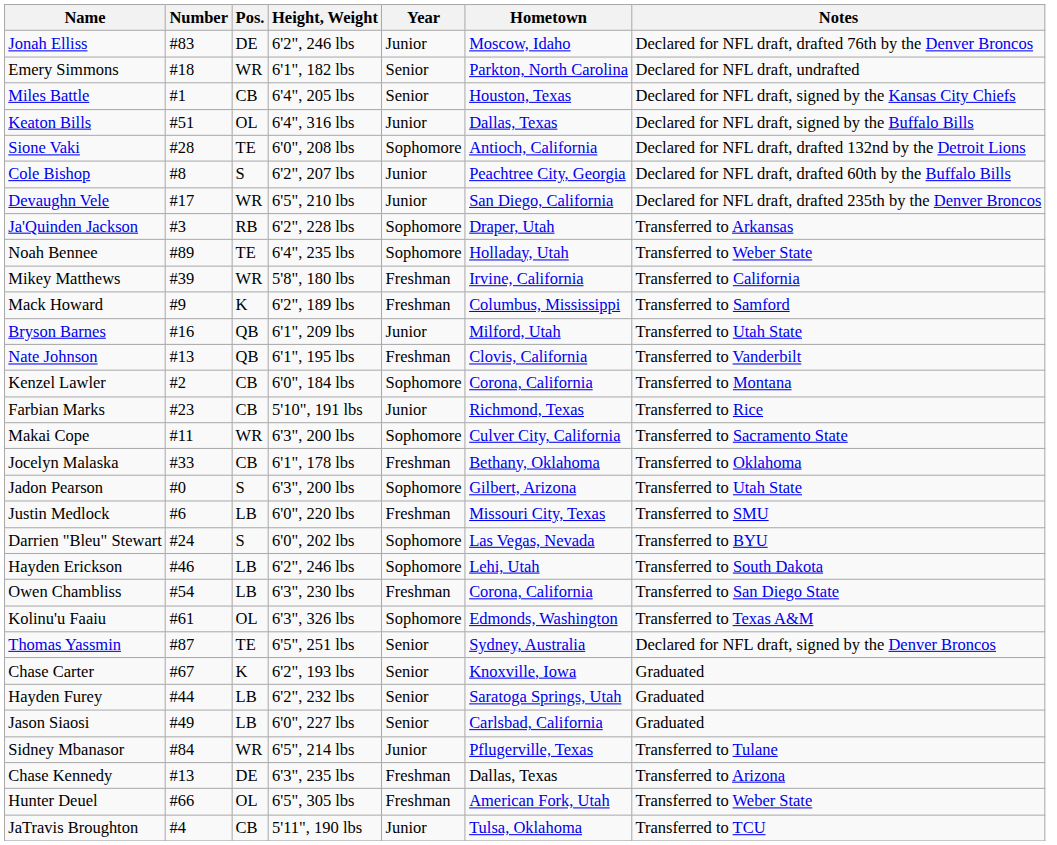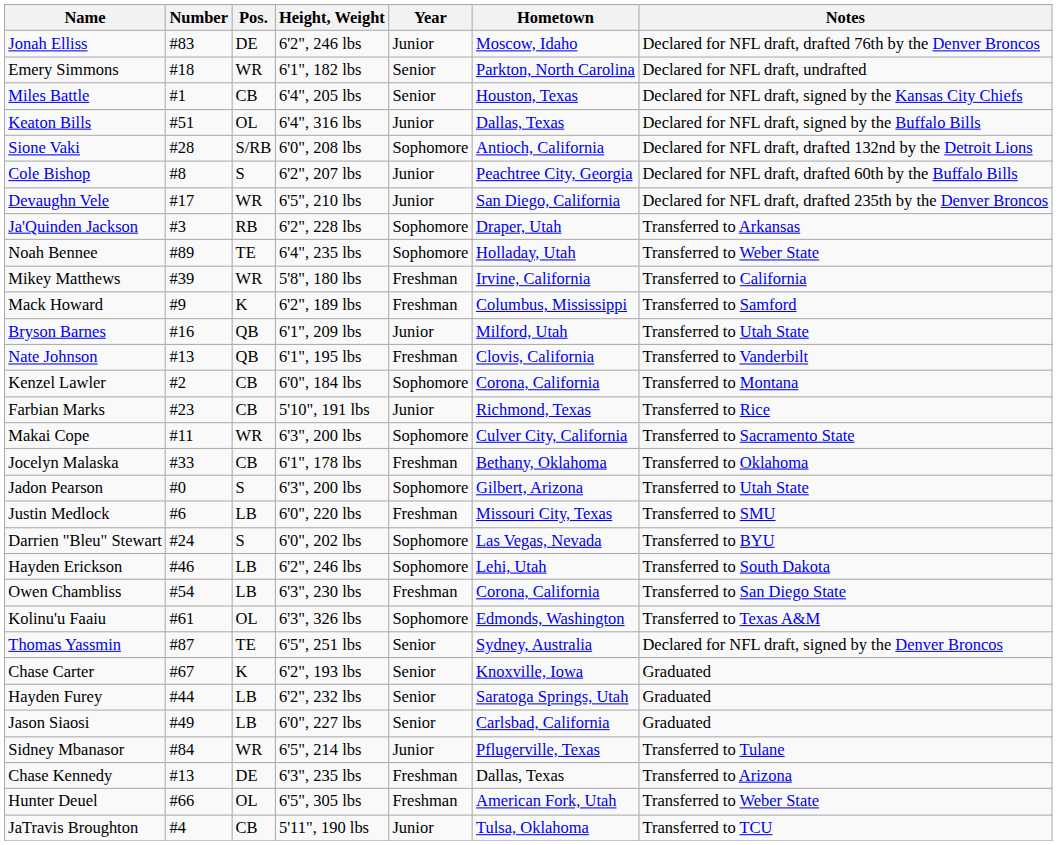 <table class="wikitable sortable mw-collapsible mw-collapsed">
 <tr>
 <th>Name</th>
 <th>Number</th>
 <th>Pos.</th>
 <th>Height, Weight</th>
 <th>Year</th>
 <th>Hometown</th>
 <th>Notes</th>
 </tr>
 <tr>
 <td><a href='#'>Jonah Elliss</a></td>
 <td>#83</td>
 <td>DE</td>
 <td>6'2", 246 lbs</td>
 <td>Junior</td>
 <td><a href='#'>Moscow, Idaho</a></td>
 <td>Declared for NFL draft, drafted 76th by the <a href='#'>Denver Broncos</a></td>
 </tr>
 <tr>
 <td>Emery Simmons</td>
 <td>#18</td>
 <td>WR</td>
 <td>6'1", 182 lbs</td>
 <td>Senior</td>
 <td><a href='#'>Parkton, North Carolina</a></td>
 <td>Declared for NFL draft, undrafted</td>
 </tr>
 <tr>
 <td><a href='#'>Miles Battle</a></td>
 <td>#1</td>
 <td>CB</td>
 <td>6'4", 205 lbs</td>
 <td>Senior</td>
 <td><a href='#'>Houston, Texas</a></td>
 <td>Declared for NFL draft, signed by the <a href='#'>Kansas City Chiefs</a></td>
 </tr>
 <tr>
 <td><a href='#'>Keaton Bills</a></td>
 <td>#51</td>
 <td>OL</td>
 <td>6'4", 316 lbs</td>
 <td>Junior</td>
 <td><a href='#'>Dallas, Texas</a></td>
 <td>Declared for NFL draft, signed by the <a href='#'>Buffalo Bills</a></td>
 </tr>
 <tr>
 <td><a href='#'>Sione Vaki</a></td>
 <td>#28</td>
-<td>TE</td>
+<td>S/RB</td>
 <td>6'0", 208 lbs</td>
 <td>Sophomore</td>
 <td><a href='#'>Antioch, California</a></td>
 <td>Declared for NFL draft, drafted 132nd by the <a href='#'>Detroit Lions</a></td>
 </tr>
 <tr>
 <td><a href='#'>Cole Bishop</a></td>
 <td>#8</td>
 <td>S</td>
 <td>6'2", 207 lbs</td>
 <td>Junior</td>
 <td><a href='#'>Peachtree City, Georgia</a></td>
 <td>Declared for NFL draft, drafted 60th by the <a href='#'>Buffalo Bills</a></td>
 </tr>
 <tr>
 <td><a href='#'>Devaughn Vele</a></td>
 <td>#17</td>
 <td>WR</td>
 <td>6'5", 210 lbs</td>
 <td>Junior</td>
 <td><a href='#'>San Diego, California</a></td>
 <td>Declared for NFL draft, drafted 235th by the <a href='#'>Denver Broncos</a></td>
 </tr>
 <tr>
 <td><a href='#'>Ja'Quinden Jackson</a></td>
 <td>#3</td>
 <td>RB</td>
 <td>6'2", 228 lbs</td>
 <td>Sophomore</td>
 <td><a href='#'>Draper, Utah</a></td>
 <td>Transferred to <a href='#'>Arkansas</a></td>
 </tr>
 <tr>
 <td>Noah Bennee</td>
 <td>#89</td>
 <td>TE</td>
 <td>6'4", 235 lbs</td>
 <td>Sophomore</td>
 <td><a href='#'>Holladay, Utah</a></td>
 <td>Transferred to <a href='#'>Weber State</a></td>
 </tr>
 <tr>
 <td>Mikey Matthews</td>
 <td>#39</td>
 <td>WR</td>
 <td>5'8", 180 lbs</td>
 <td>Freshman</td>
 <td><a href='#'>Irvine, California</a></td>
 <td>Transferred to <a href='#'>California</a></td>
 </tr>
 <tr>
 <td>Mack Howard</td>
 <td>#9</td>
 <td>K</td>
 <td>6'2", 189 lbs</td>
 <td>Freshman</td>
 <td><a href='#'>Columbus, Mississippi</a></td>
 <td>Transferred to <a href='#'>Samford</a></td>
 </tr>
 <tr>
 <td><a href='#'>Bryson Barnes</a></td>
 <td>#16</td>
 <td>QB</td>
 <td>6'1", 209 lbs</td>
 <td>Junior</td>
 <td><a href='#'>Milford, Utah</a></td>
 <td>Transferred to <a href='#'>Utah State</a></td>
 </tr>
 <tr>
 <td><a href='#'>Nate Johnson</a></td>
 <td>#13</td>
 <td>QB</td>
 <td>6'1", 195 lbs</td>
 <td> Freshman</td>
 <td><a href='#'>Clovis, California</a></td>
 <td>Transferred to <a href='#'>Vanderbilt</a></td>
 </tr>
 <tr>
 <td>Kenzel Lawler</td>
 <td>#2</td>
 <td>CB</td>
 <td>6'0", 184 lbs</td>
 <td>Sophomore</td>
 <td><a href='#'>Corona, California</a></td>
 <td>Transferred to <a href='#'>Montana</a></td>
 </tr>
 <tr>
 <td>Farbian Marks</td>
 <td>#23</td>
 <td>CB</td>
 <td>5'10", 191 lbs</td>
 <td>Junior</td>
 <td><a href='#'>Richmond, Texas</a></td>
 <td>Transferred to <a href='#'>Rice</a></td>
 </tr>
 <tr>
 <td>Makai Cope</td>
 <td>#11</td>
 <td>WR</td>
 <td>6'3", 200 lbs</td>
 <td>Sophomore</td>
 <td><a href='#'>Culver City, California</a></td>
 <td>Transferred to <a href='#'>Sacramento State</a></td>
 </tr>
 <tr>
 <td>Jocelyn Malaska</td>
 <td>#33</td>
 <td>CB</td>
 <td>6'1", 178 lbs</td>
 <td> Freshman</td>
 <td><a href='#'>Bethany, Oklahoma</a></td>
 <td>Transferred to <a href='#'>Oklahoma</a></td>
 </tr>
 <tr>
 <td>Jadon Pearson</td>
 <td>#0</td>
 <td>S</td>
 <td>6'3", 200 lbs</td>
 <td> Sophomore</td>
 <td><a href='#'>Gilbert, Arizona</a></td>
 <td>Transferred to <a href='#'>Utah State</a></td>
 </tr>
 <tr>
 <td>Justin Medlock</td>
 <td>#6</td>
 <td>LB</td>
 <td>6'0", 220 lbs</td>
 <td> Freshman</td>
 <td><a href='#'>Missouri City, Texas</a></td>
 <td>Transferred to <a href='#'>SMU</a></td>
 </tr>
 <tr>
 <td>Darrien "Bleu" Stewart</td>
 <td>#24</td>
 <td>S</td>
 <td>6'0", 202 lbs</td>
 <td>Sophomore</td>
 <td><a href='#'>Las Vegas, Nevada</a></td>
 <td>Transferred to <a href='#'>BYU</a></td>
 </tr>
 <tr>
 <td>Hayden Erickson</td>
 <td>#46</td>
 <td>LB</td>
 <td>6'2", 246 lbs</td>
 <td>Sophomore</td>
 <td><a href='#'>Lehi, Utah</a></td>
 <td>Transferred to <a href='#'>South Dakota</a></td>
 </tr>
 <tr>
 <td>Owen Chambliss</td>
 <td>#54</td>
 <td>LB</td>
 <td>6'3", 230 lbs</td>
 <td>Freshman</td>
 <td><a href='#'>Corona, California</a></td>
 <td>Transferred to <a href='#'>San Diego State</a></td>
 </tr>
 <tr>
 <td>Kolinu'u Faaiu</td>
 <td>#61</td>
 <td>OL</td>
 <td>6'3", 326 lbs</td>
 <td>Sophomore</td>
 <td><a href='#'>Edmonds, Washington</a></td>
 <td>Transferred to <a href='#'>Texas A&M</a></td>
 </tr>
 <tr>
 <td><a href='#'>Thomas Yassmin</a></td>
 <td>#87</td>
 <td>TE</td>
 <td>6'5", 251 lbs</td>
 <td>Senior</td>
 <td><a href='#'>Sydney, Australia</a></td>
 <td>Declared for NFL draft, signed by the <a href='#'>Denver Broncos</a></td>
 </tr>
 <tr>
 <td>Chase Carter</td>
 <td>#67</td>
 <td>K</td>
 <td>6'2", 193 lbs</td>
 <td>Senior</td>
 <td><a href='#'>Knoxville, Iowa</a></td>
 <td>Graduated</td>
 </tr>
 <tr>
 <td>Hayden Furey</td>
 <td>#44</td>
 <td>LB</td>
 <td>6'2", 232 lbs</td>
 <td>Senior</td>
 <td><a href='#'>Saratoga Springs, Utah</a></td>
 <td>Graduated</td>
 </tr>
 <tr>
 <td>Jason Siaosi</td>
 <td>#49</td>
 <td>LB</td>
 <td>6'0", 227 lbs</td>
 <td>Senior</td>
 <td><a href='#'>Carlsbad, California</a></td>
 <td>Graduated</td>
 </tr>
 <tr>
 <td>Sidney Mbanasor</td>
 <td>#84</td>
 <td>WR</td>
 <td>6'5", 214 lbs</td>
 <td>Junior</td>
 <td><a href='#'>Pflugerville, Texas</a></td>
 <td>Transferred to <a href='#'>Tulane</a></td>
 </tr>
 <tr>
 <td>Chase Kennedy</td>
 <td>#13</td>
 <td>DE</td>
 <td>6'3", 235 lbs</td>
 <td> Freshman</td>
 <td>Dallas, Texas</td>
 <td>Transferred to <a href='#'>Arizona</a></td>
 </tr>
 <tr>
 <td>Hunter Deuel</td>
 <td>#66</td>
 <td>OL</td>
 <td>6'5", 305 lbs</td>
 <td> Freshman</td>
 <td><a href='#'>American Fork, Utah</a></td>
 <td>Transferred to <a href='#'>Weber State</a></td>
 </tr>
 <tr>
 <td>JaTravis Broughton</td>
 <td>#4</td>
 <td>CB</td>
 <td>5'11", 190 lbs</td>
 <td>Junior</td>
 <td><a href='#'>Tulsa, Oklahoma</a></td>
 <td>Transferred to <a href='#'>TCU</a></td>
 </tr>
 </table>
